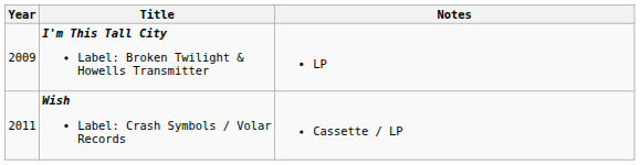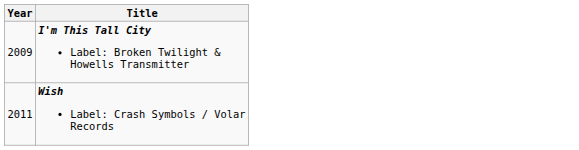 <table class="wikitable">
 <tr>
 <th width="33">Year</th>
 <th width="260">Title</th>
-<th width="400">Notes</th>
 </tr>
 <tr>
 <td align="center">2009</td>
 <td><strong><em>I'm This Tall City</em></strong><br><ul><li>Label: Broken Twilight & Howells Transmitter</li></ul></td>
-<td><br><ul><li>LP</li></ul></td>
 </tr>
 <tr>
 <td align="center">2011</td>
 <td><strong><em>Wish</em></strong><br><ul><li>Label: Crash Symbols / Volar Records</li></ul></td>
-<td><br><ul><li>Cassette / LP</li></ul></td>
 </tr>
 </table>
